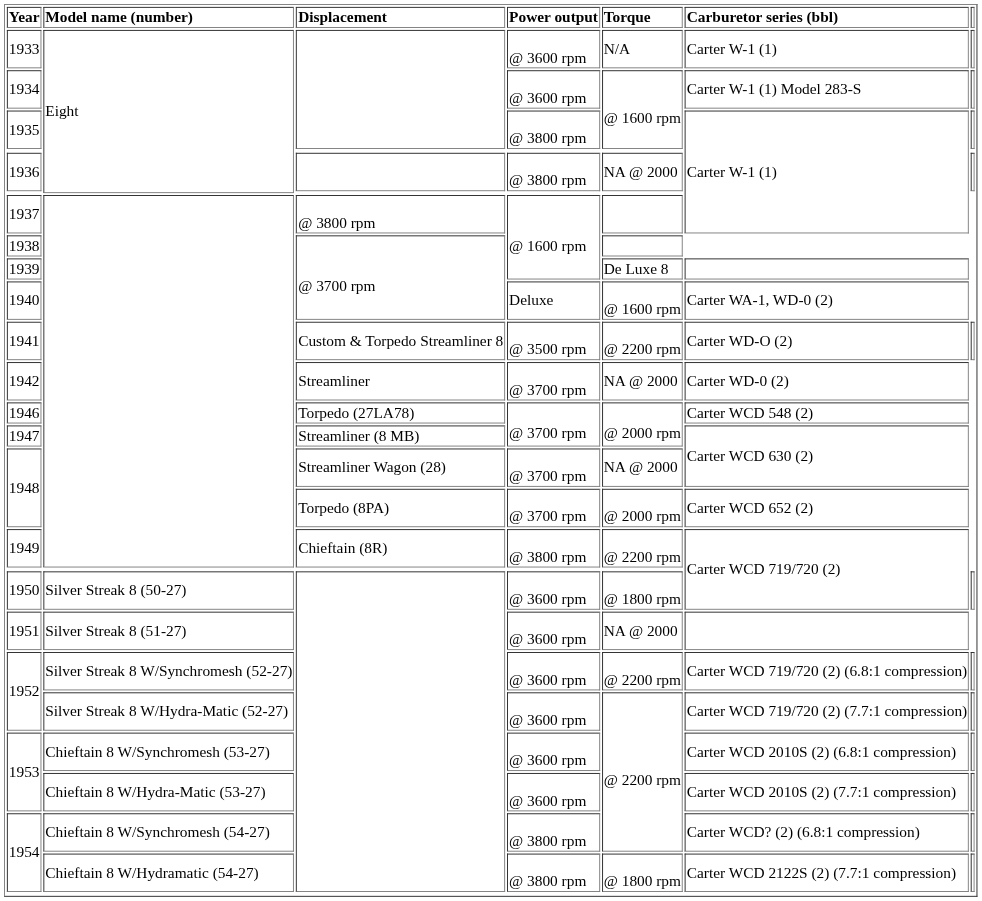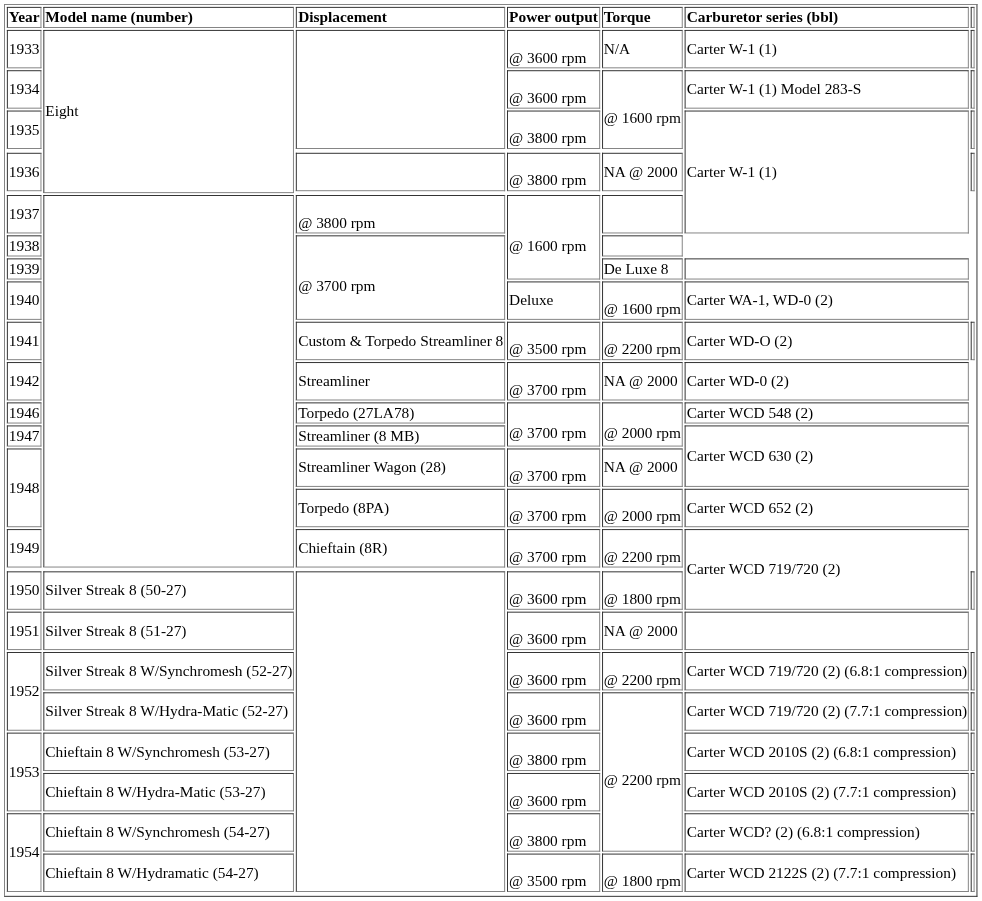 <table border=1>
 <tr>
 <td><strong>Year</strong></td>
 <td><strong>Model name (number)</strong></td>
 <td><strong>Displacement</strong></td>
 <td><strong>Power output</strong></td>
 <td><strong>Torque</strong></td>
 <td><strong>Carburetor series (bbl)</strong></td>
 <td></td>
 </tr>
 <tr>
 <td>1933</td>
 <td rowspan=6>Eight</td>
 <td rowspan=3></td>
 <td><br>@ 3600 rpm</td>
 <td>N/A</td>
 <td>Carter W-1 (1)</td>
 <td></td>
 </tr>
 <tr>
 <td>1934</td>
 <td><br>@ 3600 rpm</td>
 <td rowspan=2><br>@ 1600 rpm</td>
 <td>Carter W-1 (1) Model 283-S</td>
 <td></td>
 </tr>
 <tr>
 <td>1935</td>
 <td><br>@ 3800 rpm</td>
 <td rowspan=5>Carter W-1 (1)</td>
 <td></td>
 </tr>
 <tr>
 </tr>
 <tr>
 <td>1936</td>
 <td></td>
 <td><br>@ 3800 rpm</td>
 <td>NA @ 2000</td>
 <td></td>
 </tr>
 <tr>
 </tr>
 <tr>
 <td>1937</td>
 <td rowspan=11></td>
 <td><br>@ 3800 rpm</td>
 <td rowspan=3><br>@ 1600 rpm</td>
 <td></td>
 </tr>
 <tr>
 <td>1938</td>
 <td rowspan=3><br>@ 3700 rpm</td>
 <td></td>
 </tr>
 <tr>
 <td>1939</td>
 <td>De Luxe 8</td>
 <td></td>
 </tr>
 <tr>
 <td>1940</td>
 <td>Deluxe</td>
 <td><br>@ 1600 rpm</td>
 <td>Carter WA-1, WD-0 (2)</td>
 </tr>
 <tr>
 <td>1941</td>
 <td>Custom & Torpedo Streamliner 8</td>
 <td><br>@ 3500 rpm</td>
 <td><br>@ 2200 rpm</td>
 <td>Carter WD-O (2)</td>
 <td></td>
 </tr>
 <tr>
 <td>1942</td>
 <td>Streamliner</td>
 <td><br>@ 3700 rpm</td>
 <td>NA @ 2000</td>
 <td>Carter WD-0 (2)</td>
 </tr>
 <tr>
 <td>1946</td>
 <td>Torpedo (27LA78)</td>
 <td rowspan=2><br>@ 3700 rpm</td>
 <td rowspan=2><br>@ 2000 rpm</td>
 <td>Carter WCD 548 (2)</td>
 </tr>
 <tr>
 <td>1947</td>
 <td>Streamliner (8 MB)</td>
 <td rowspan=2>Carter WCD 630 (2)</td>
 </tr>
 <tr>
 <td rowspan=2>1948</td>
 <td>Streamliner Wagon (28)</td>
 <td><br>@ 3700 rpm</td>
 <td>NA @ 2000</td>
 </tr>
 <tr>
 <td>Torpedo (8PA)</td>
 <td><br>@ 3700 rpm</td>
 <td><br>@ 2000 rpm</td>
 <td>Carter WCD 652 (2)</td>
 </tr>
 <tr>
 <td>1949</td>
 <td>Chieftain (8R)</td>
-<td><br>@ 3800 rpm</td>
+<td><br>@ 3700 rpm</td>
 <td><br>@ 2200 rpm</td>
 <td rowspan=3>Carter WCD 719/720 (2)</td>
 </tr>
 <tr>
 </tr>
 <tr>
 <td>1950</td>
 <td>Silver Streak 8 (50-27)</td>
 <td rowspan=8></td>
 <td><br>@ 3600 rpm</td>
 <td><br>@ 1800 rpm</td>
 <td></td>
 </tr>
 <tr>
 <td>1951</td>
 <td>Silver Streak 8 (51-27)</td>
 <td><br>@ 3600 rpm</td>
 <td>NA @ 2000</td>
 <td></td>
 </tr>
 <tr>
 <td rowspan=2>1952</td>
 <td>Silver Streak 8 W/Synchromesh (52-27)</td>
 <td><br>@ 3600 rpm</td>
 <td><br>@ 2200 rpm</td>
 <td>Carter WCD 719/720 (2) (6.8:1 compression)</td>
 <td></td>
 </tr>
 <tr>
 <td>Silver Streak 8 W/Hydra-Matic (52-27)</td>
 <td><br>@ 3600 rpm</td>
 <td rowspan=4><br>@ 2200 rpm</td>
 <td>Carter WCD 719/720 (2) (7.7:1 compression)</td>
 <td></td>
 </tr>
 <tr>
 <td rowspan=2>1953</td>
 <td>Chieftain 8 W/Synchromesh (53-27)</td>
-<td><br>@ 3600 rpm</td>
+<td><br>@ 3800 rpm</td>
 <td>Carter WCD 2010S (2) (6.8:1 compression)</td>
 <td></td>
 </tr>
 <tr>
 <td>Chieftain 8 W/Hydra-Matic (53-27)</td>
 <td><br>@ 3600 rpm</td>
 <td>Carter WCD 2010S (2) (7.7:1 compression)</td>
 <td></td>
 </tr>
 <tr>
 <td rowspan=2>1954</td>
 <td>Chieftain 8 W/Synchromesh (54-27)</td>
 <td><br>@ 3800 rpm</td>
 <td>Carter WCD? (2) (6.8:1 compression)</td>
 <td></td>
 </tr>
 <tr>
 <td>Chieftain 8 W/Hydramatic (54-27)</td>
-<td><br>@ 3800 rpm</td>
+<td><br>@ 3500 rpm</td>
 <td><br>@ 1800 rpm</td>
 <td>Carter WCD 2122S (2) (7.7:1 compression)</td>
 <td></td>
 </tr>
 <tr>
 </tr>
 </table>
